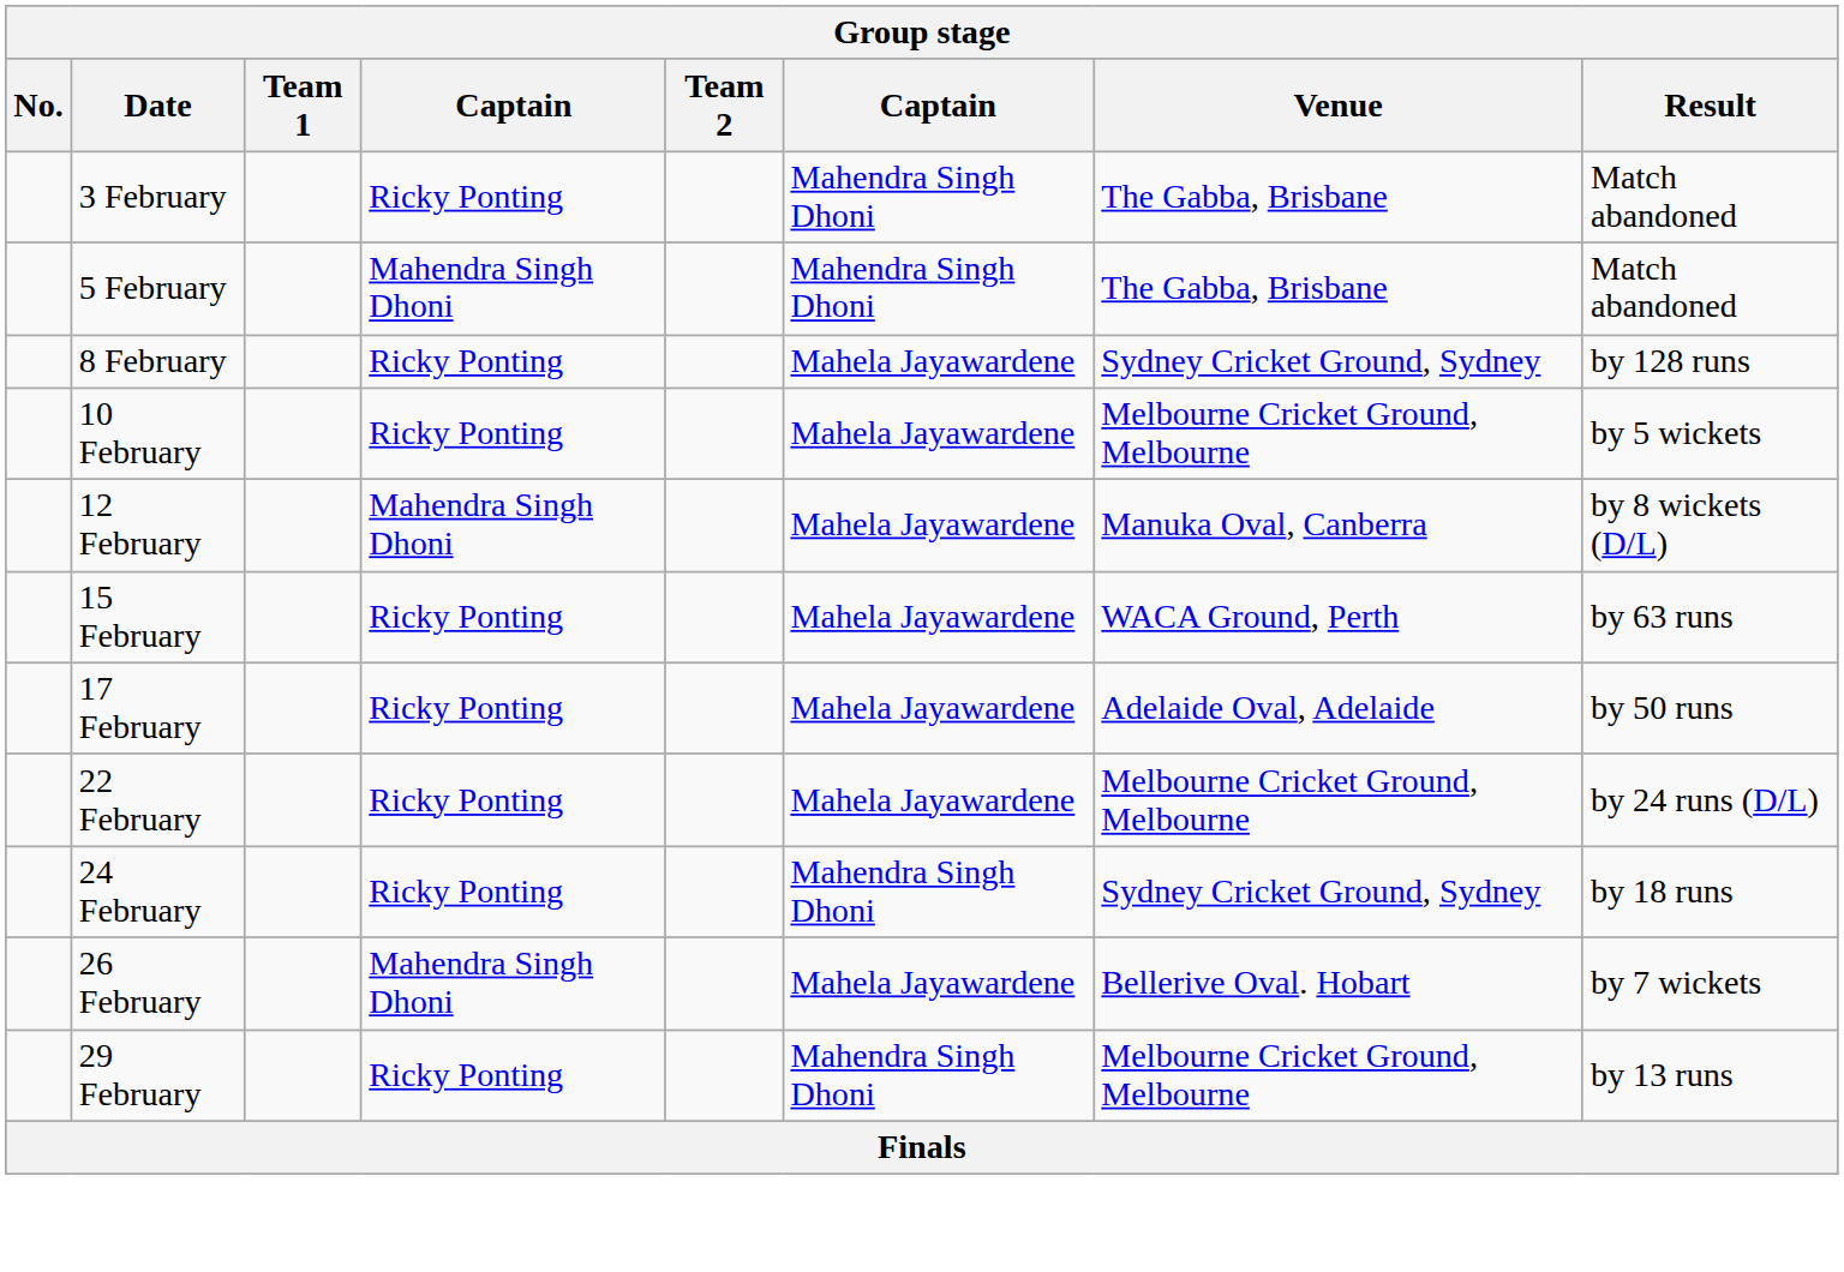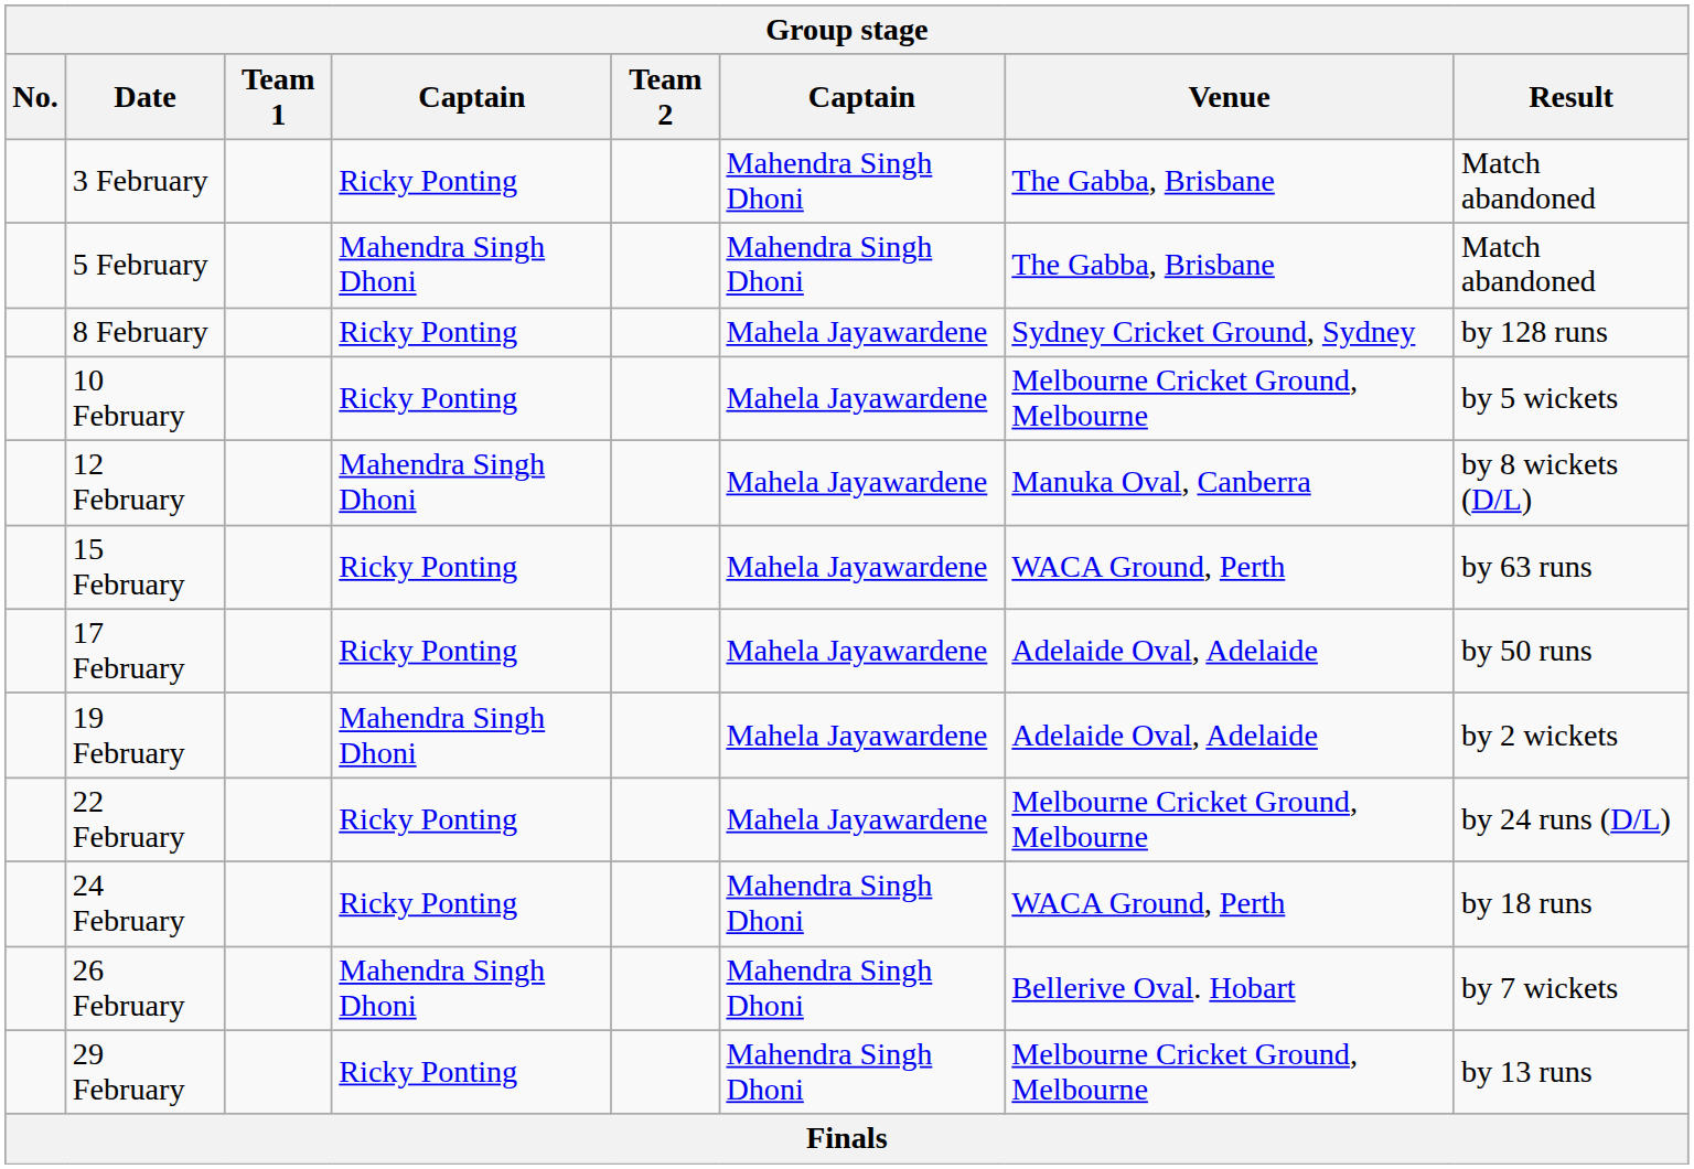 <table class="wikitable">
 <tr>
 <th colspan="8">Group stage</th>
 </tr>
 <tr>
 <th>No.</th>
 <th>Date</th>
 <th>Team 1</th>
 <th>Captain</th>
 <th>Team 2</th>
 <th>Captain</th>
 <th>Venue</th>
 <th>Result</th>
 </tr>
 <tr>
 <td></td>
 <td>3 February</td>
 <td></td>
 <td><a href='#'>Ricky Ponting</a></td>
 <td></td>
 <td><a href='#'>Mahendra Singh Dhoni</a></td>
 <td><a href='#'>The Gabba</a>, <a href='#'>Brisbane</a></td>
 <td>Match abandoned</td>
 </tr>
 <tr>
 <td></td>
 <td>5 February</td>
 <td></td>
 <td><a href='#'>Mahendra Singh Dhoni</a></td>
 <td></td>
 <td><a href='#'>Mahendra Singh Dhoni</a></td>
 <td><a href='#'>The Gabba</a>, <a href='#'>Brisbane</a></td>
 <td>Match abandoned</td>
 </tr>
 <tr>
 <td></td>
 <td>8 February</td>
 <td></td>
 <td><a href='#'>Ricky Ponting</a></td>
 <td></td>
 <td><a href='#'>Mahela Jayawardene</a></td>
 <td><a href='#'>Sydney Cricket Ground</a>, <a href='#'>Sydney</a></td>
 <td> by 128 runs</td>
 </tr>
 <tr>
 <td></td>
 <td>10 February</td>
 <td></td>
 <td><a href='#'>Ricky Ponting</a></td>
 <td></td>
 <td><a href='#'>Mahela Jayawardene</a></td>
 <td><a href='#'>Melbourne Cricket Ground</a>, <a href='#'>Melbourne</a></td>
 <td> by 5 wickets</td>
 </tr>
 <tr>
 <td></td>
 <td>12 February</td>
 <td></td>
 <td><a href='#'>Mahendra Singh Dhoni</a></td>
 <td></td>
 <td><a href='#'>Mahela Jayawardene</a></td>
 <td><a href='#'>Manuka Oval</a>, <a href='#'>Canberra</a></td>
 <td> by 8 wickets (<a href='#'>D/L</a>)</td>
 </tr>
 <tr>
 <td></td>
 <td>15 February</td>
 <td></td>
 <td><a href='#'>Ricky Ponting</a></td>
 <td></td>
 <td><a href='#'>Mahela Jayawardene</a></td>
 <td><a href='#'>WACA Ground</a>, <a href='#'>Perth</a></td>
 <td> by 63 runs</td>
 </tr>
 <tr>
 <td></td>
 <td>17 February</td>
 <td></td>
 <td><a href='#'>Ricky Ponting</a></td>
 <td></td>
 <td><a href='#'>Mahela Jayawardene</a></td>
 <td><a href='#'>Adelaide Oval</a>, <a href='#'>Adelaide</a></td>
 <td> by 50 runs</td>
 </tr>
 <tr>
 <td></td>
+<td>19 February</td>
+<td></td>
+<td><a href='#'>Mahendra Singh Dhoni</a></td>
+<td></td>
+<td><a href='#'>Mahela Jayawardene</a></td>
+<td><a href='#'>Adelaide Oval</a>, <a href='#'>Adelaide</a></td>
+<td> by 2 wickets</td>
+</tr>
+<tr>
+<td></td>
 <td>22 February</td>
 <td></td>
 <td><a href='#'>Ricky Ponting</a></td>
 <td></td>
 <td><a href='#'>Mahela Jayawardene</a></td>
 <td><a href='#'>Melbourne Cricket Ground</a>, <a href='#'>Melbourne</a></td>
 <td> by 24 runs (<a href='#'>D/L</a>)</td>
 </tr>
 <tr>
 <td></td>
 <td>24 February</td>
 <td></td>
 <td><a href='#'>Ricky Ponting</a></td>
 <td></td>
 <td><a href='#'>Mahendra Singh Dhoni</a></td>
-<td><a href='#'>Sydney Cricket Ground</a>, <a href='#'>Sydney</a></td>
+<td><a href='#'>WACA Ground</a>, <a href='#'>Perth</a></td>
 <td> by 18 runs</td>
 </tr>
 <tr>
 <td></td>
 <td>26 February</td>
 <td></td>
 <td><a href='#'>Mahendra Singh Dhoni</a></td>
 <td></td>
-<td><a href='#'>Mahela Jayawardene</a></td>
+<td><a href='#'>Mahendra Singh Dhoni</a></td>
 <td><a href='#'>Bellerive Oval</a>. <a href='#'>Hobart</a></td>
 <td> by 7 wickets</td>
 </tr>
 <tr>
 <td></td>
 <td>29 February</td>
 <td></td>
 <td><a href='#'>Ricky Ponting</a></td>
 <td></td>
 <td><a href='#'>Mahendra Singh Dhoni</a></td>
 <td><a href='#'>Melbourne Cricket Ground</a>, <a href='#'>Melbourne</a></td>
 <td> by 13 runs</td>
 </tr>
 <tr>
 <th colspan="8">Finals</th>
 </tr>
 </table>
